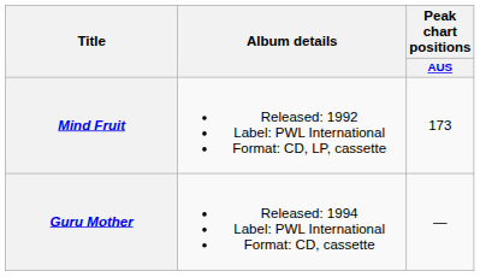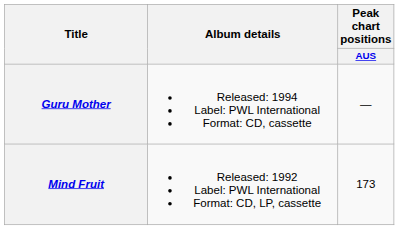 <table class="wikitable plainrowheaders" style="text-align:center;" border="1">
 <tr>
 <th scope="col" rowspan="2" style="width:12em;">Title</th>
 <th scope="col" rowspan="2" style="width:16em;">Album details</th>
 <th scope="col" colspan="1">Peak chart<br>positions</th>
 </tr>
 <tr>
 <th scope="col" style="width:3em; font-size:85%"><a href='#'>AUS</a><br></th>
 </tr>
 <tr>
+<th scope="row"><em><a href='#'>Guru Mother</a></em></th>
+<td><br><ul><li>Released: 1994</li><li>Label: PWL International</li><li>Format: CD, cassette</li></ul></td>
+<td>—</td>
+</tr>
+<tr>
 <th scope="row"><em><a href='#'>Mind Fruit</a></em></th>
 <td><br><ul><li>Released: 1992</li><li>Label: PWL International</li><li>Format: CD, LP, cassette</li></ul></td>
 <td>173</td>
 </tr>
-<tr>
-<th scope="row"><em><a href='#'>Guru Mother</a></em></th>
-<td><br><ul><li>Released: 1994</li><li>Label: PWL International</li><li>Format: CD, cassette</li></ul></td>
-<td>—</td>
-</tr>
 </table>
